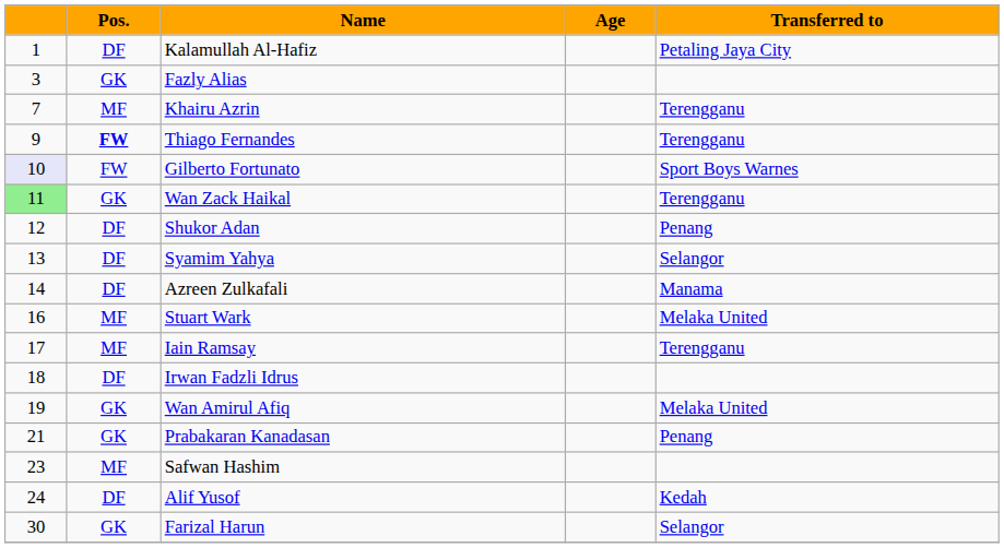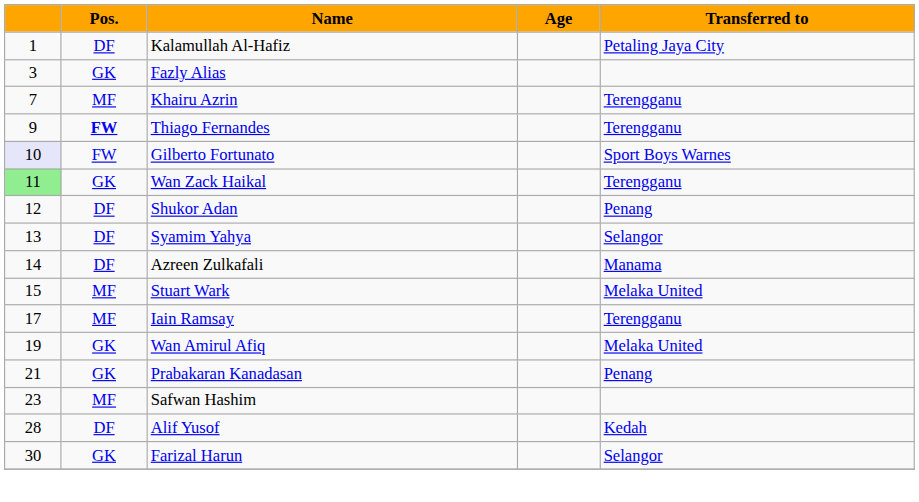 <table class="wikitable" style="text-align:center; font-size:90%; width:50%;">
 <tr>
 <th style="background:Orange; color:Black; text-align:center;"></th>
 <th style="background:Orange; color:Black; text-align:center;">Pos.</th>
 <th style="background:Orange; color:Black; text-align:center;">Name</th>
 <th style="background:Orange; color:Black; text-align:center;">Age</th>
 <th style="background:Orange; color:Black; text-align:center;">Transferred to</th>
 </tr>
 <tr>
 <td>1</td>
 <td><a href='#'>DF</a></td>
 <td align=left> Kalamullah Al-Hafiz</td>
 <td></td>
 <td align=left> <a href='#'>Petaling Jaya City</a></td>
 </tr>
 <tr>
 <td>3</td>
 <td><a href='#'>GK</a></td>
 <td align=left> <a href='#'>Fazly Alias</a></td>
 <td></td>
 <td></td>
 </tr>
 <tr>
 <td>7</td>
 <td><a href='#'>MF</a></td>
 <td align=left> <a href='#'>Khairu Azrin</a></td>
 <td></td>
 <td align=left> <a href='#'>Terengganu</a></td>
 </tr>
 <tr>
 <td>9</td>
 <td><strong><a href='#'>FW</a></strong></td>
 <td align=left> <a href='#'>Thiago Fernandes</a></td>
 <td></td>
 <td align=left> <a href='#'>Terengganu</a></td>
 </tr>
 <tr>
 <td style="background: lavender;">10</td>
 <td><a href='#'>FW</a></td>
 <td align=left> <a href='#'>Gilberto Fortunato</a></td>
 <td></td>
 <td align=left> <a href='#'>Sport Boys Warnes</a></td>
 </tr>
 <tr>
 <td style="background: lightgreen;">11</td>
 <td><a href='#'>GK</a></td>
 <td align=left> <a href='#'>Wan Zack Haikal</a></td>
 <td></td>
 <td align=left> <a href='#'>Terengganu</a></td>
 </tr>
 <tr>
 <td>12</td>
 <td><a href='#'>DF</a></td>
 <td align=left> <a href='#'>Shukor Adan</a></td>
 <td></td>
 <td align=left> <a href='#'>Penang</a></td>
 </tr>
 <tr>
 <td>13</td>
 <td><a href='#'>DF</a></td>
 <td align=left> <a href='#'>Syamim Yahya</a></td>
 <td></td>
 <td align=left> <a href='#'>Selangor</a></td>
 </tr>
 <tr>
 <td>14</td>
 <td><a href='#'>DF</a></td>
 <td align=left> Azreen Zulkafali</td>
 <td></td>
 <td align=left> <a href='#'>Manama</a></td>
 </tr>
 <tr>
-<td>16</td>
+<td>15</td>
 <td><a href='#'>MF</a></td>
 <td align=left> <a href='#'>Stuart Wark</a></td>
 <td></td>
 <td align=left> <a href='#'>Melaka United</a></td>
 </tr>
 <tr>
 <td>17</td>
 <td><a href='#'>MF</a></td>
 <td align=left> <a href='#'>Iain Ramsay</a></td>
 <td></td>
 <td align=left> <a href='#'>Terengganu</a></td>
-</tr>
-<tr>
-<td>18</td>
-<td><a href='#'>DF</a></td>
-<td align=left> <a href='#'>Irwan Fadzli Idrus</a></td>
-<td></td>
-<td></td>
 </tr>
 <tr>
 <td>19</td>
 <td><a href='#'>GK</a></td>
 <td align=left> <a href='#'>Wan Amirul Afiq</a></td>
 <td></td>
 <td align=left> <a href='#'>Melaka United</a></td>
 </tr>
 <tr>
 <td>21</td>
 <td><a href='#'>GK</a></td>
 <td align=left> <a href='#'>Prabakaran Kanadasan</a></td>
 <td></td>
 <td align=left> <a href='#'>Penang</a></td>
 </tr>
 <tr>
 <td>23</td>
 <td><a href='#'>MF</a></td>
 <td align=left> Safwan Hashim</td>
 <td></td>
 <td></td>
 </tr>
 <tr>
-<td>24</td>
+<td>28</td>
 <td><a href='#'>DF</a></td>
 <td align=left> <a href='#'>Alif Yusof</a></td>
 <td></td>
 <td align=left> <a href='#'>Kedah</a></td>
 </tr>
 <tr>
 <td>30</td>
 <td><a href='#'>GK</a></td>
 <td align=left> <a href='#'>Farizal Harun</a></td>
 <td></td>
 <td align=left> <a href='#'>Selangor</a></td>
 </tr>
 <tr>
 </tr>
 </table>
